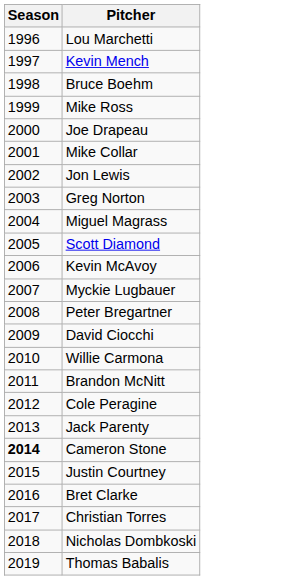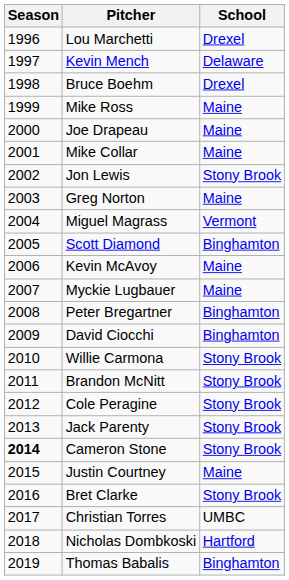 <table class="wikitable" border="1">
 <tr>
 <th>Season</th>
 <th>Pitcher</th>
+<th>School</th>
 </tr>
 <tr>
 <td>1996</td>
 <td>Lou Marchetti</td>
+<td><a href='#'>Drexel</a></td>
 </tr>
 <tr>
 <td>1997</td>
 <td><a href='#'>Kevin Mench</a></td>
+<td><a href='#'>Delaware</a></td>
 </tr>
 <tr>
 <td>1998</td>
 <td>Bruce Boehm</td>
+<td><a href='#'>Drexel</a></td>
 </tr>
 <tr>
 <td>1999</td>
 <td>Mike Ross</td>
+<td><a href='#'>Maine</a></td>
 </tr>
 <tr>
 <td>2000</td>
 <td>Joe Drapeau</td>
+<td><a href='#'>Maine</a></td>
 </tr>
 <tr>
 <td>2001</td>
 <td>Mike Collar</td>
+<td><a href='#'>Maine</a></td>
 </tr>
 <tr>
 <td>2002</td>
 <td>Jon Lewis</td>
+<td><a href='#'>Stony Brook</a></td>
 </tr>
 <tr>
 <td>2003</td>
 <td>Greg Norton</td>
+<td><a href='#'>Maine</a></td>
 </tr>
 <tr>
 <td>2004</td>
 <td>Miguel Magrass</td>
+<td><a href='#'>Vermont</a></td>
 </tr>
 <tr>
 <td>2005</td>
 <td><a href='#'>Scott Diamond</a></td>
+<td><a href='#'>Binghamton</a></td>
 </tr>
 <tr>
 <td>2006</td>
 <td>Kevin McAvoy</td>
+<td><a href='#'>Maine</a></td>
 </tr>
 <tr>
 <td>2007</td>
 <td>Myckie Lugbauer</td>
+<td><a href='#'>Maine</a></td>
 </tr>
 <tr>
 <td>2008</td>
 <td>Peter Bregartner</td>
+<td><a href='#'>Binghamton</a></td>
 </tr>
 <tr>
 <td>2009</td>
 <td>David Ciocchi</td>
+<td><a href='#'>Binghamton</a></td>
 </tr>
 <tr>
 <td>2010</td>
 <td>Willie Carmona</td>
+<td><a href='#'>Stony Brook</a></td>
 </tr>
 <tr>
 <td>2011</td>
 <td>Brandon McNitt</td>
+<td><a href='#'>Stony Brook</a></td>
 </tr>
 <tr>
 <td>2012</td>
 <td>Cole Peragine</td>
+<td><a href='#'>Stony Brook</a></td>
 </tr>
 <tr>
 <td>2013</td>
 <td>Jack Parenty</td>
+<td><a href='#'>Stony Brook</a></td>
 </tr>
 <tr>
 <td><strong>2014</strong></td>
 <td>Cameron Stone</td>
+<td><a href='#'>Stony Brook</a></td>
 </tr>
 <tr>
 <td>2015</td>
 <td>Justin Courtney</td>
+<td><a href='#'>Maine</a></td>
 </tr>
 <tr>
 <td>2016</td>
 <td>Bret Clarke</td>
+<td><a href='#'>Stony Brook</a></td>
 </tr>
 <tr>
 <td>2017</td>
 <td>Christian Torres</td>
+<td>UMBC</td>
 </tr>
 <tr>
 <td>2018</td>
 <td>Nicholas Dombkoski</td>
+<td><a href='#'>Hartford</a></td>
 </tr>
 <tr>
 <td>2019</td>
 <td>Thomas Babalis</td>
+<td><a href='#'>Binghamton</a></td>
 </tr>
 </table>
